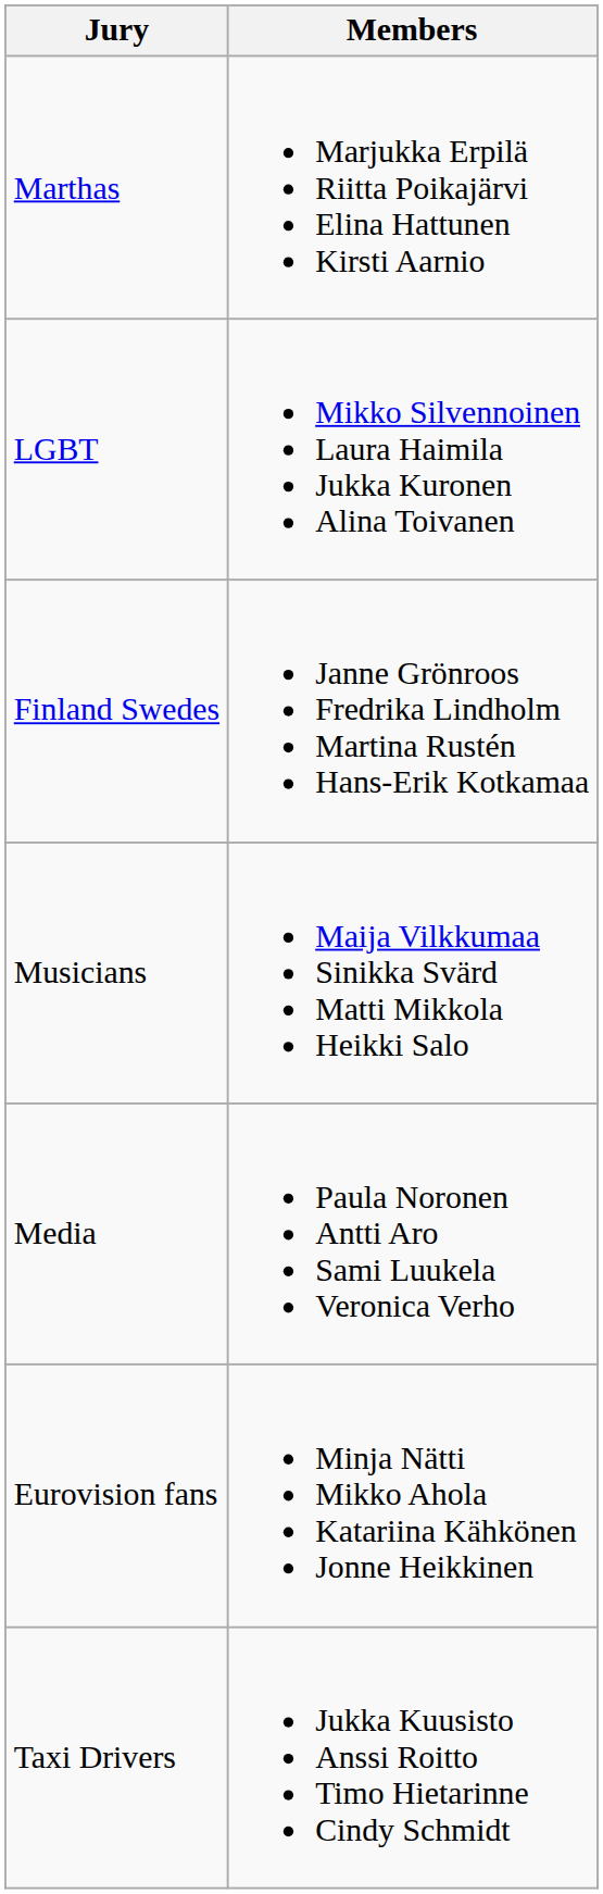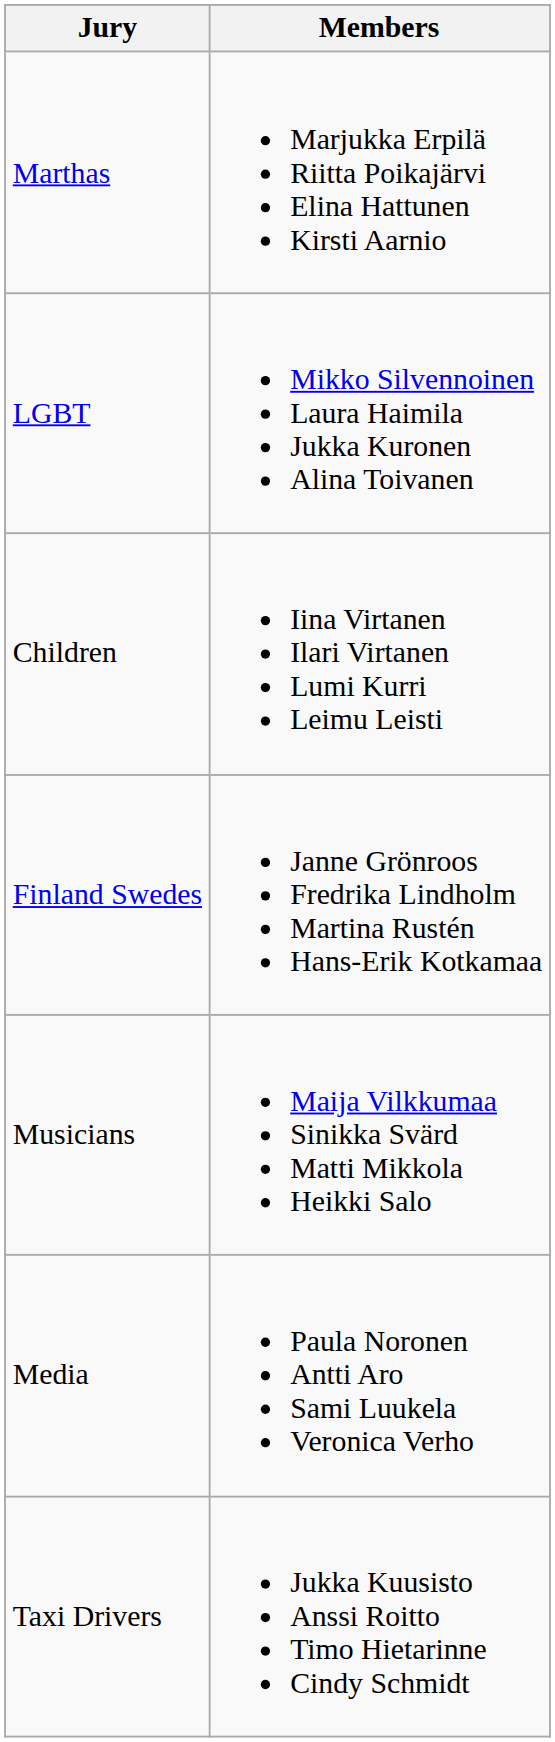 <table class="wikitable collapsible" style="margin: 1em auto 1em auto">
 <tr>
 <th>Jury</th>
 <th>Members</th>
 </tr>
 <tr>
 <td><a href='#'>Marthas</a></td>
 <td><br><ul><li>Marjukka Erpilä</li><li>Riitta Poikajärvi</li><li>Elina Hattunen</li><li>Kirsti Aarnio</li></ul></td>
 </tr>
 <tr>
 <td><a href='#'>LGBT</a></td>
 <td><br><ul><li><a href='#'>Mikko Silvennoinen</a></li><li>Laura Haimila</li><li>Jukka Kuronen</li><li>Alina Toivanen</li></ul></td>
 </tr>
 <tr>
+<td>Children</td>
+<td><br><ul><li>Iina Virtanen</li><li>Ilari Virtanen</li><li>Lumi Kurri</li><li>Leimu Leisti</li></ul></td>
+</tr>
+<tr>
 <td><a href='#'>Finland Swedes</a></td>
 <td><br><ul><li>Janne Grönroos</li><li>Fredrika Lindholm</li><li>Martina Rustén</li><li>Hans-Erik Kotkamaa</li></ul></td>
 </tr>
 <tr>
 <td>Musicians</td>
 <td><br><ul><li><a href='#'>Maija Vilkkumaa</a></li><li>Sinikka Svärd</li><li>Matti Mikkola</li><li>Heikki Salo</li></ul></td>
 </tr>
 <tr>
 <td>Media</td>
 <td><br><ul><li>Paula Noronen</li><li>Antti Aro</li><li>Sami Luukela</li><li>Veronica Verho</li></ul></td>
 </tr>
 <tr>
-<td>Eurovision fans</td>
-<td><br><ul><li>Minja Nätti</li><li>Mikko Ahola</li><li>Katariina Kähkönen</li><li>Jonne Heikkinen</li></ul></td>
-</tr>
-<tr>
 <td>Taxi Drivers</td>
 <td><br><ul><li>Jukka Kuusisto</li><li>Anssi Roitto</li><li>Timo Hietarinne</li><li>Cindy Schmidt</li></ul></td>
 </tr>
 </table>
